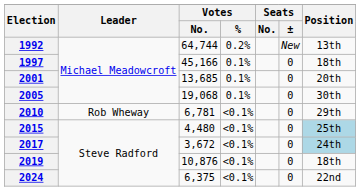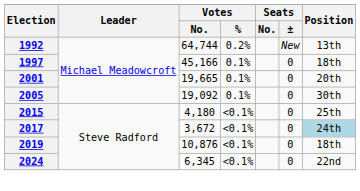 <table class="sortable wikitable" style="text-align:center">
 <tr>
 </tr>
 <tr>
 <th rowspan=2>Election</th>
 <th rowspan=2>Leader</th>
 <th colspan=2>Votes</th>
 <th colspan=2>Seats</th>
 <th rowspan=2>Position</th>
 </tr>
 <tr>
 <th>No.</th>
 <th>%</th>
 <th>No.</th>
 <th>±</th>
 </tr>
 <tr>
 <th><a href='#'>1992</a></th>
 <td rowspan=4><a href='#'>Michael Meadowcroft</a></td>
 <td style="text-align:right;">64,744</td>
 <td>0.2%</td>
 <td></td>
 <td><em>New</em></td>
 <td>13th</td>
 </tr>
 <tr>
 <th><a href='#'>1997</a></th>
 <td style="text-align:right;">45,166</td>
 <td>0.1%</td>
 <td></td>
 <td> 0</td>
 <td> 18th</td>
 </tr>
 <tr>
 <th><a href='#'>2001</a></th>
-<td style="text-align:right;">13,685</td>
+<td style="text-align:right;">19,665</td>
 <td>0.1%</td>
 <td></td>
 <td> 0</td>
 <td> 20th</td>
 </tr>
 <tr>
 <th><a href='#'>2005</a></th>
-<td style="text-align:right;">19,068</td>
+<td style="text-align:right;">19,092</td>
 <td>0.1%</td>
 <td></td>
 <td> 0</td>
 <td> 30th</td>
 </tr>
 <tr>
-<th><a href='#'>2010</a></th>
-<td style="text-align:center;">Rob Wheway</td>
-<td>6,781</td>
+<th><a href='#'>2015</a></th>
+<td rowspan=4>Steve Radford</td>
+<td>4,180</td>
 <td><0.1%</td>
 <td></td>
 <td> 0</td>
-<td> 29th</td>
-</tr>
-<tr>
-<th><a href='#'>2015</a></th>
-<td rowspan=4>Steve Radford</td>
-<td>4,480</td>
-<td><0.1%</td>
-<td></td>
-<td> 0</td>
-<td style="background: lightblue;"> 25th</td>
+<td> 25th</td>
 </tr>
 <tr>
 <th><a href='#'>2017</a></th>
 <td>3,672</td>
 <td><0.1%</td>
 <td></td>
 <td> 0</td>
 <td style="background: lightblue;"> 24th</td>
 </tr>
 <tr>
 <th><a href='#'>2019</a></th>
 <td>10,876</td>
 <td><0.1%</td>
 <td></td>
 <td> 0</td>
 <td> 18th</td>
 </tr>
 <tr>
 <th><a href='#'>2024</a></th>
-<td>6,375</td>
+<td>6,345</td>
 <td><0.1%</td>
 <td></td>
 <td> 0</td>
 <td> 22nd</td>
 </tr>
 </table>
